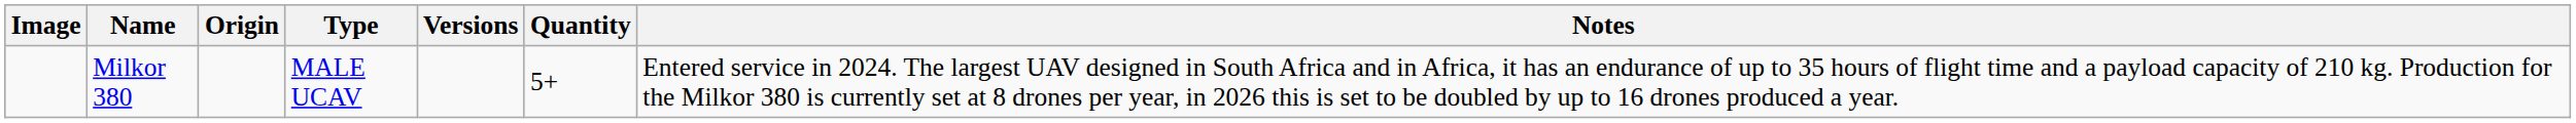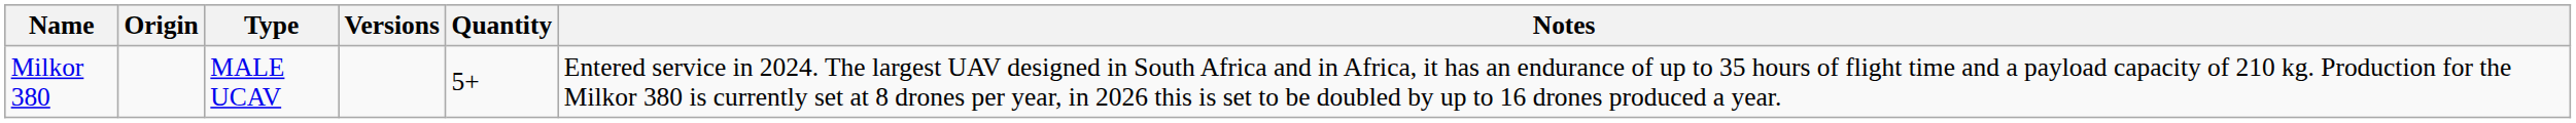 <table class="wikitable">
 <tr>
-<th>Image</th>
 <th>Name</th>
 <th>Origin</th>
 <th>Type</th>
 <th>Versions</th>
 <th>Quantity</th>
 <th>Notes</th>
 </tr>
 <tr>
-<td></td>
 <td><a href='#'>Milkor 380</a></td>
 <td></td>
 <td><a href='#'>MALE UCAV</a></td>
 <td></td>
 <td>5+</td>
 <td>Entered service in 2024. The largest UAV designed in South Africa and in Africa, it has an endurance of up to 35 hours of flight time and a payload capacity of 210 kg. Production for the Milkor 380 is currently set at 8 drones per year, in 2026 this is set to be doubled by up to 16 drones produced a year.</td>
 </tr>
 </table>
